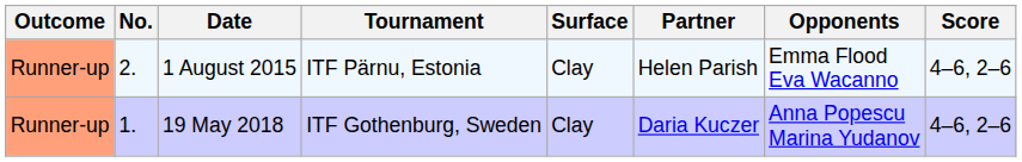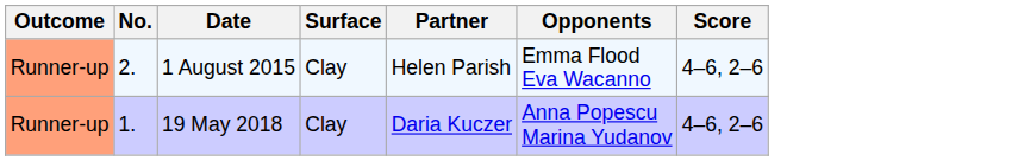 <table class="sortable wikitable" style=font-size:97%>
 <tr>
 <th>Outcome</th>
 <th>No.</th>
 <th>Date</th>
-<th>Tournament</th>
 <th>Surface</th>
 <th>Partner</th>
 <th>Opponents</th>
 <th class="unsortable">Score</th>
 </tr>
 <tr style="background:#f0f8ff;">
 <td style="background:#ffa07a;">Runner-up</td>
 <td>2.</td>
 <td>1 August 2015</td>
-<td>ITF Pärnu, Estonia</td>
 <td>Clay</td>
 <td> Helen Parish</td>
 <td> Emma Flood <br>  <a href='#'>Eva Wacanno</a></td>
 <td>4–6, 2–6</td>
 </tr>
 <tr style="background:#ccccff;">
 <td style="background:#ffa07a;">Runner-up</td>
 <td>1.</td>
 <td>19 May 2018</td>
-<td>ITF Gothenburg, Sweden</td>
 <td>Clay</td>
 <td> <a href='#'>Daria Kuczer</a></td>
 <td> <a href='#'>Anna Popescu</a> <br>  <a href='#'>Marina Yudanov</a></td>
 <td>4–6, 2–6</td>
 </tr>
 </table>
